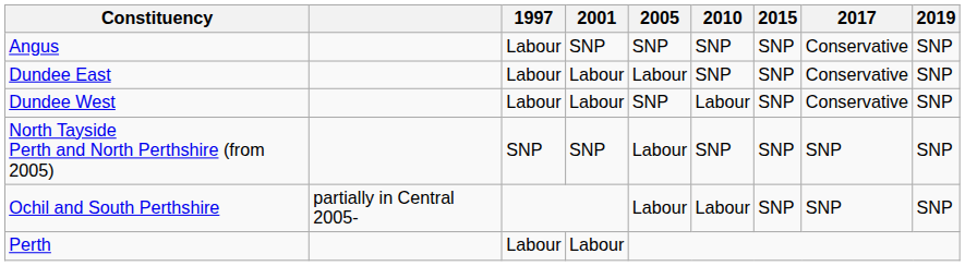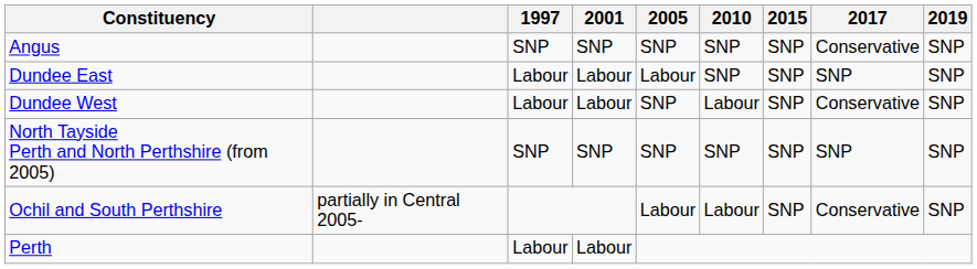 <table class="wikitable">
 <tr>
 <th>Constituency</th>
 <th></th>
 <th>1997</th>
 <th>2001</th>
 <th>2005</th>
 <th>2010</th>
 <th>2015</th>
 <th>2017</th>
 <th>2019</th>
 </tr>
 <tr>
 <td><a href='#'>Angus</a></td>
 <td></td>
-<td bgcolor=>Labour</td>
+<td bgcolor=>SNP</td>
 <td bgcolor=>SNP</td>
 <td bgcolor=>SNP</td>
 <td bgcolor=>SNP</td>
 <td bgcolor=>SNP</td>
 <td bgcolor=>Conservative</td>
 <td bgcolor=>SNP</td>
 </tr>
 <tr>
 <td><a href='#'>Dundee East</a></td>
 <td></td>
 <td bgcolor=>Labour</td>
 <td bgcolor=>Labour</td>
 <td bgcolor=>Labour</td>
 <td bgcolor=>SNP</td>
 <td bgcolor=>SNP</td>
-<td bgcolor=>Conservative</td>
+<td bgcolor=>SNP</td>
 <td bgcolor=>SNP</td>
 </tr>
 <tr>
 <td><a href='#'>Dundee West</a></td>
 <td></td>
 <td bgcolor=>Labour</td>
 <td bgcolor=>Labour</td>
 <td bgcolor=>SNP</td>
 <td bgcolor=>Labour</td>
 <td bgcolor=>SNP</td>
 <td bgcolor=>Conservative</td>
 <td bgcolor=>SNP</td>
 </tr>
 <tr>
 <td><a href='#'>North Tayside</a><br><a href='#'>Perth and North Perthshire</a> (from 2005)</td>
 <td></td>
 <td bgcolor=>SNP</td>
 <td bgcolor=>SNP</td>
-<td bgcolor=>Labour</td>
+<td bgcolor=>SNP</td>
 <td bgcolor=>SNP</td>
 <td bgcolor=>SNP</td>
 <td bgcolor=>SNP</td>
 <td bgcolor=>SNP</td>
 </tr>
 <tr>
 <td><a href='#'>Ochil and South Perthshire</a></td>
 <td>partially in Central 2005-</td>
 <td colspan="2"></td>
 <td bgcolor=>Labour</td>
 <td bgcolor=>Labour</td>
 <td bgcolor=>SNP</td>
-<td bgcolor=>SNP</td>
+<td bgcolor=>Conservative</td>
 <td bgcolor=>SNP</td>
 </tr>
 <tr>
 <td><a href='#'>Perth</a></td>
 <td></td>
 <td bgcolor=>Labour</td>
 <td bgcolor=>Labour</td>
 <td colspan="5"></td>
 </tr>
 </table>
